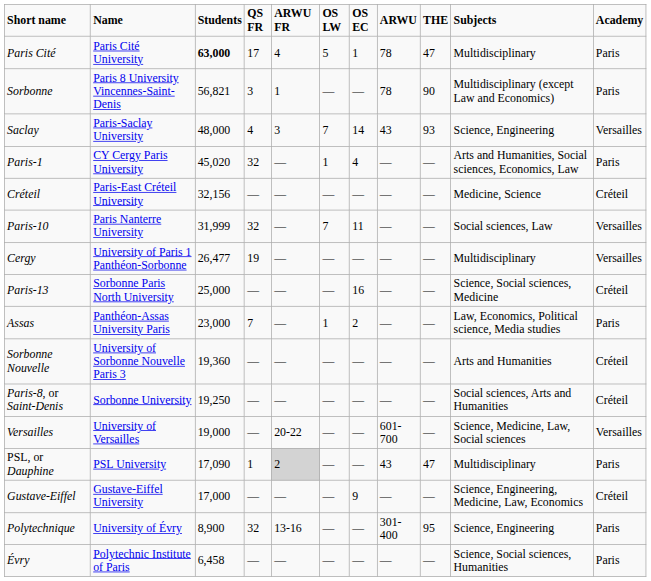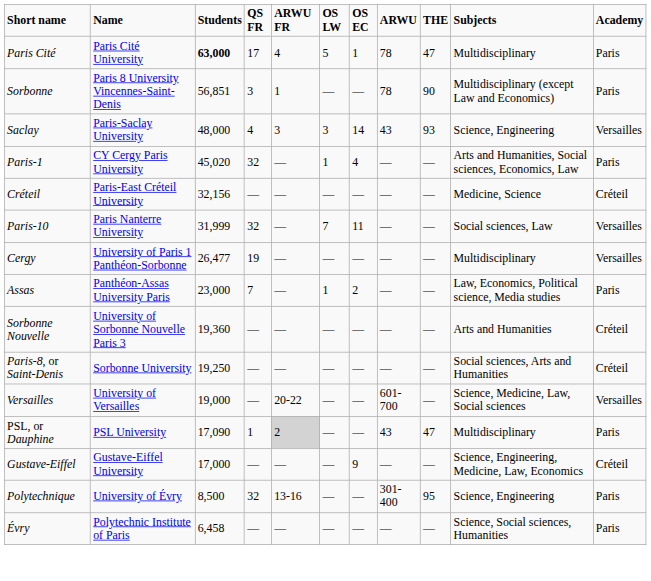 <table class="wikitable sortable">
 <tr>
 <td><strong>Short name</strong></td>
 <td><strong>Name</strong></td>
 <td><strong>Students</strong></td>
 <td><strong>QS FR</strong></td>
 <td><strong>ARWU FR</strong></td>
 <td><strong>OS LW</strong></td>
 <td><strong>OS EC</strong></td>
 <td><strong>ARWU</strong></td>
 <td><strong>THE</strong></td>
 <td><strong>Subjects</strong></td>
 <td><strong>Academy</strong></td>
 </tr>
 <tr>
 <td><em>Paris Cité</em></td>
 <td><a href='#'>Paris Cité University</a></td>
 <td><strong>63,000</strong></td>
 <td>17</td>
 <td>4</td>
 <td>5</td>
 <td>1</td>
 <td>78</td>
 <td>47</td>
 <td>Multidisciplinary</td>
 <td>Paris</td>
 </tr>
 <tr>
 <td><em>Sorbonne</em> </td>
 <td><a href='#'>Paris 8 University Vincennes-Saint-Denis</a></td>
-<td>56,821</td>
+<td>56,851</td>
 <td>3</td>
 <td>1</td>
 <td>—</td>
 <td>—</td>
 <td>78</td>
 <td>90</td>
 <td>Multidisciplinary (except Law and Economics)</td>
 <td>Paris</td>
 </tr>
 <tr>
 <td><em>Saclay</em></td>
 <td><a href='#'>Paris-Saclay University</a></td>
 <td>48,000</td>
 <td>4</td>
 <td>3</td>
-<td>7</td>
+<td>3</td>
 <td>14</td>
 <td>43</td>
 <td>93</td>
 <td>Science, Engineering</td>
 <td>Versailles</td>
 </tr>
 <tr>
 <td><em>Paris-1</em></td>
 <td><a href='#'>CY Cergy Paris University</a></td>
 <td>45,020</td>
 <td>32</td>
 <td>—</td>
 <td>1</td>
 <td>4</td>
 <td>—</td>
 <td>—</td>
 <td>Arts and Humanities, Social sciences, Economics, Law</td>
 <td>Paris</td>
 </tr>
 <tr>
 <td><em>Créteil</em></td>
 <td><a href='#'>Paris-East Créteil University</a></td>
 <td>32,156</td>
 <td>—</td>
 <td>—</td>
 <td>—</td>
 <td>—</td>
 <td>—</td>
 <td>—</td>
 <td>Medicine, Science</td>
 <td>Créteil</td>
 </tr>
 <tr>
 <td><em>Paris-10</em></td>
 <td><a href='#'>Paris Nanterre University</a></td>
 <td>31,999</td>
 <td>32</td>
 <td>—</td>
 <td>7</td>
 <td>11</td>
 <td>—</td>
 <td>—</td>
 <td>Social sciences, Law</td>
 <td>Versailles</td>
 </tr>
 <tr>
 <td><em>Cergy</em></td>
 <td><a href='#'>University of Paris 1 Panthéon-Sorbonne</a></td>
 <td>26,477</td>
 <td>19</td>
 <td>—</td>
 <td>—</td>
 <td>—</td>
 <td>—</td>
 <td>—</td>
 <td>Multidisciplinary</td>
 <td>Versailles</td>
-</tr>
-<tr>
-<td><em>Paris-13</em></td>
-<td><a href='#'>Sorbonne Paris North University</a></td>
-<td>25,000</td>
-<td>—</td>
-<td>—</td>
-<td>—</td>
-<td>16</td>
-<td>—</td>
-<td>—</td>
-<td>Science, Social sciences, Medicine</td>
-<td>Créteil</td>
 </tr>
 <tr>
 <td><em>Assas</em> </td>
 <td><a href='#'>Panthéon-Assas University Paris</a></td>
 <td>23,000</td>
 <td>7</td>
 <td>—</td>
 <td>1</td>
 <td>2</td>
 <td>—</td>
 <td>—</td>
 <td>Law, Economics, Political science, Media studies</td>
 <td>Paris</td>
 </tr>
 <tr>
 <td><em>Sorbonne Nouvelle</em></td>
 <td><a href='#'>University of Sorbonne Nouvelle Paris 3</a></td>
 <td>19,360</td>
 <td>—</td>
 <td>—</td>
 <td>—</td>
 <td>—</td>
 <td>—</td>
 <td>—</td>
 <td>Arts and Humanities</td>
 <td>Créteil</td>
 </tr>
 <tr>
 <td><em>Paris-8</em>, or <em>Saint-Denis</em></td>
 <td><a href='#'>Sorbonne University</a></td>
 <td>19,250</td>
 <td>—</td>
 <td>—</td>
 <td>—</td>
 <td>—</td>
 <td>—</td>
 <td>—</td>
 <td>Social sciences, Arts and Humanities</td>
 <td>Créteil</td>
 </tr>
 <tr>
 <td><em>Versailles</em></td>
 <td><a href='#'>University of Versailles</a></td>
 <td>19,000</td>
 <td>—</td>
 <td>20-22</td>
 <td>—</td>
 <td>—</td>
 <td>601-700</td>
 <td>—</td>
 <td>Science, Medicine, Law, Social sciences</td>
 <td>Versailles</td>
 </tr>
 <tr>
 <td>PSL, or <em>Dauphine</em></td>
 <td><a href='#'>PSL University</a></td>
 <td>17,090</td>
 <td>1</td>
 <td style="background: lightgrey;">2</td>
 <td>—</td>
 <td>—</td>
 <td>43</td>
 <td>47</td>
 <td>Multidisciplinary</td>
 <td>Paris</td>
 </tr>
 <tr>
 <td><em>Gustave-Eiffel</em></td>
 <td><a href='#'>Gustave-Eiffel University</a></td>
 <td>17,000</td>
 <td>—</td>
 <td>—</td>
 <td>—</td>
 <td>9</td>
 <td>—</td>
 <td>—</td>
 <td>Science, Engineering, Medicine, Law, Economics</td>
 <td>Créteil</td>
 </tr>
 <tr>
 <td><em>Polytechnique</em></td>
 <td><a href='#'>University of Évry</a></td>
-<td>8,900</td>
+<td>8,500</td>
 <td>32</td>
 <td>13-16</td>
 <td>—</td>
 <td>—</td>
 <td>301-400</td>
 <td>95</td>
 <td>Science, Engineering</td>
 <td>Paris</td>
 </tr>
 <tr>
 <td><em>Évry</em></td>
 <td><a href='#'>Polytechnic Institute of Paris</a></td>
 <td>6,458</td>
 <td>—</td>
 <td>—</td>
 <td>—</td>
 <td>—</td>
 <td>—</td>
 <td>—</td>
 <td>Science, Social sciences, Humanities</td>
 <td>Paris</td>
 </tr>
 </table>
